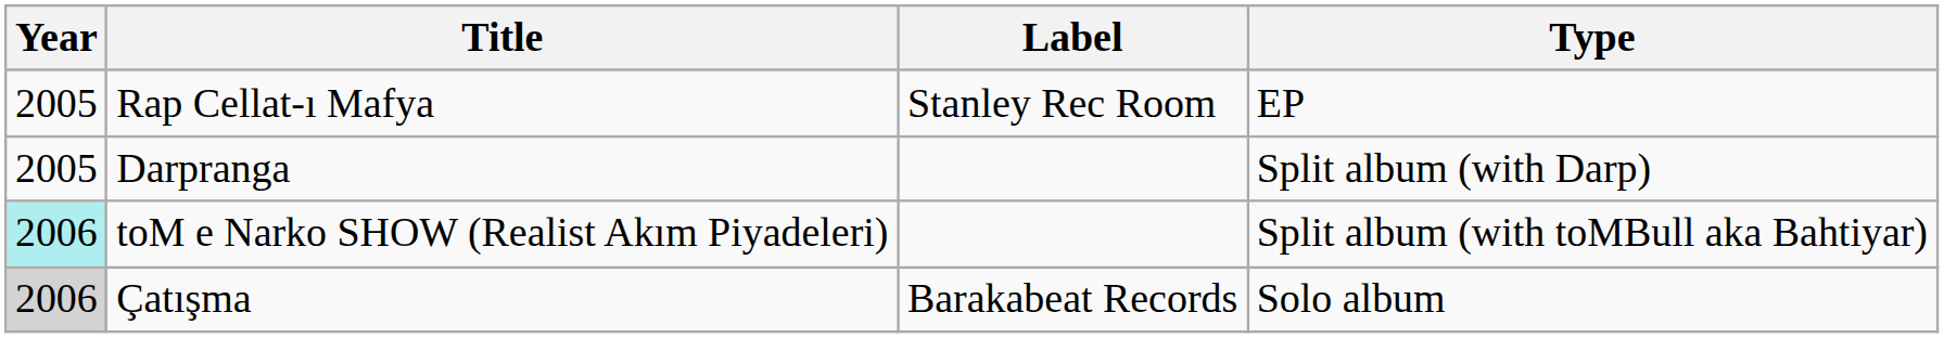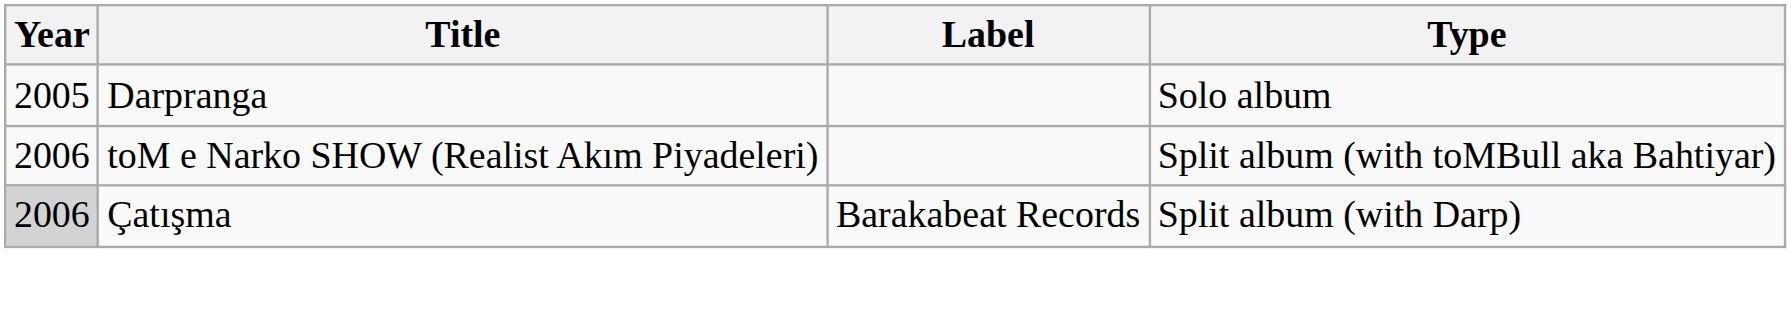 <table class="wikitable">
 <tr>
 <th>Year</th>
 <th>Title</th>
 <th>Label</th>
 <th>Type</th>
 </tr>
 <tr>
 <td>2005</td>
-<td>Rap Cellat-ı Mafya</td>
-<td>Stanley Rec Room</td>
-<td>EP</td>
+<td>Darpranga</td>
+<td></td>
+<td>Solo album</td>
 </tr>
 <tr>
-<td>2005</td>
-<td>Darpranga</td>
-<td></td>
-<td>Split album (with Darp)</td>
-</tr>
-<tr>
-<td style="background: paleturquoise;">2006</td>
+<td>2006</td>
 <td>toM e Narko SHOW (Realist Akım Piyadeleri)</td>
 <td></td>
 <td>Split album (with toMBull aka Bahtiyar)</td>
 </tr>
 <tr>
 <td style="background: lightgrey;">2006</td>
 <td>Çatışma</td>
 <td>Barakabeat Records</td>
-<td>Solo album</td>
+<td>Split album (with Darp)</td>
 </tr>
 </table>
